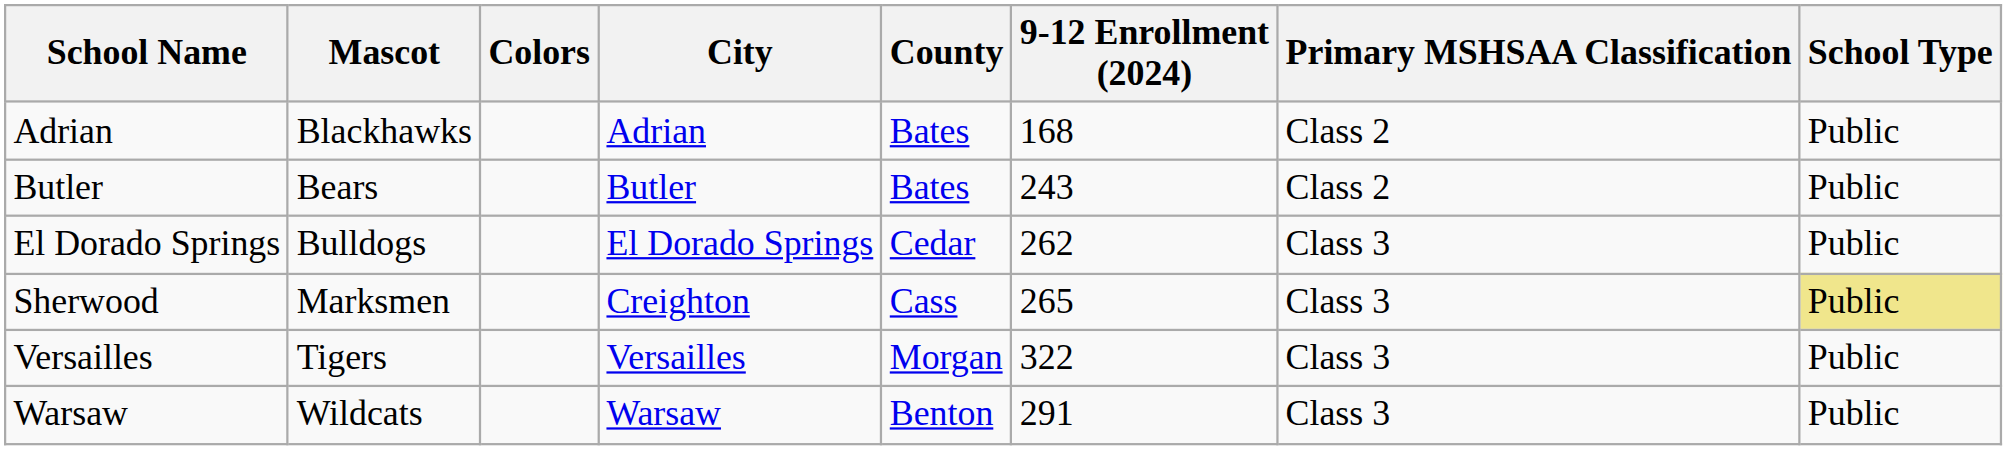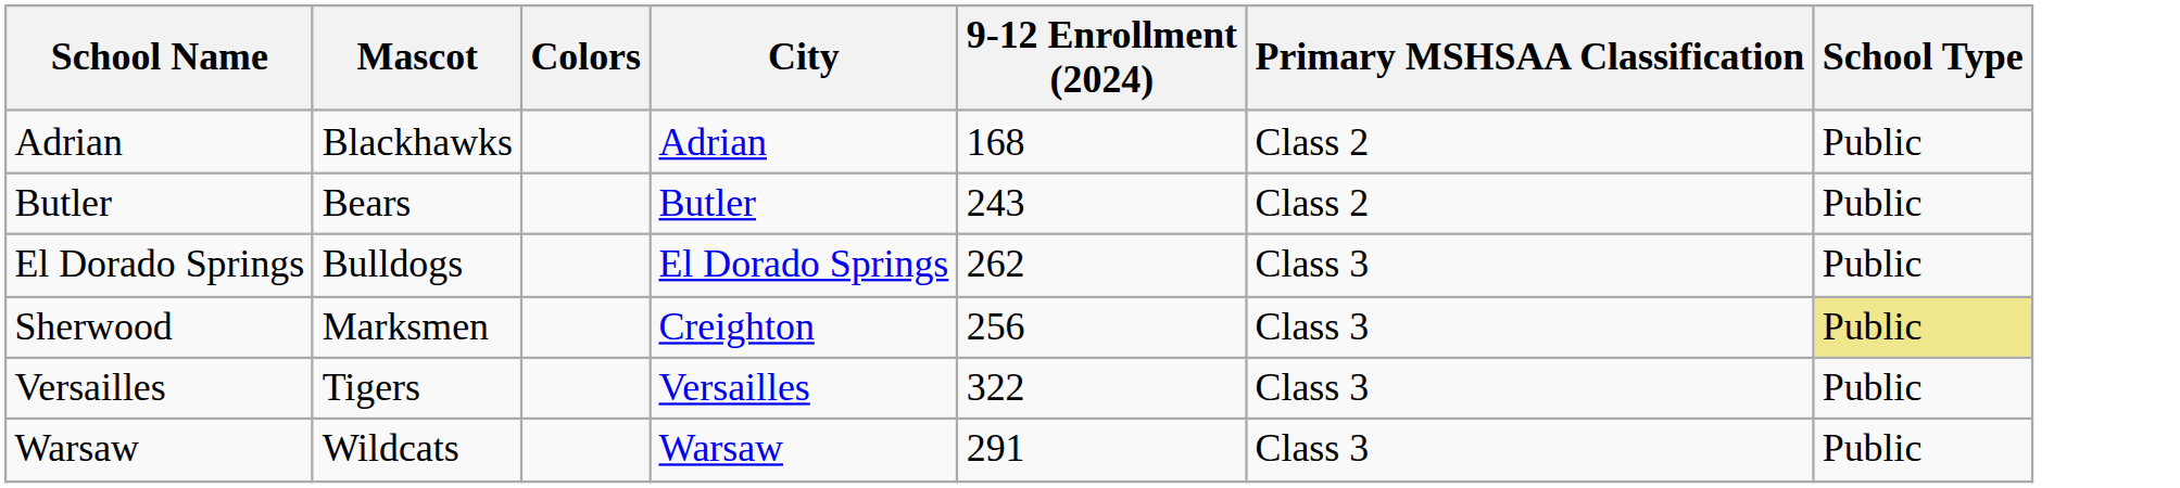 <table class="wikitable">
 <tr>
 <th>School Name</th>
 <th>Mascot</th>
 <th>Colors</th>
 <th>City</th>
-<th>County</th>
 <th>9-12 Enrollment<br>(2024)</th>
 <th>Primary MSHSAA Classification</th>
 <th>School Type</th>
 </tr>
 <tr>
 <td>Adrian</td>
 <td>Blackhawks</td>
 <td> </td>
 <td><a href='#'>Adrian</a></td>
-<td><a href='#'>Bates</a></td>
 <td>168</td>
 <td>Class 2</td>
 <td>Public</td>
 </tr>
 <tr>
 <td>Butler</td>
 <td>Bears</td>
 <td> </td>
 <td><a href='#'>Butler</a></td>
-<td><a href='#'>Bates</a></td>
 <td>243</td>
 <td>Class 2</td>
 <td>Public</td>
 </tr>
 <tr>
 <td>El Dorado Springs</td>
 <td>Bulldogs</td>
 <td> </td>
 <td><a href='#'>El Dorado Springs</a></td>
-<td><a href='#'>Cedar</a></td>
 <td>262</td>
 <td>Class 3</td>
 <td>Public</td>
 </tr>
 <tr>
 <td>Sherwood</td>
 <td>Marksmen</td>
 <td> </td>
 <td><a href='#'>Creighton</a></td>
-<td><a href='#'>Cass</a></td>
-<td>265</td>
+<td>256</td>
 <td>Class 3</td>
 <td style="background: khaki;">Public</td>
 </tr>
 <tr>
 <td>Versailles</td>
 <td>Tigers</td>
 <td> </td>
 <td><a href='#'>Versailles</a></td>
-<td><a href='#'>Morgan</a></td>
 <td>322</td>
 <td>Class 3</td>
 <td>Public</td>
 </tr>
 <tr>
 <td>Warsaw</td>
 <td>Wildcats</td>
 <td> </td>
 <td><a href='#'>Warsaw</a></td>
-<td><a href='#'>Benton</a></td>
 <td>291</td>
 <td>Class 3</td>
 <td>Public</td>
 </tr>
 </table>
